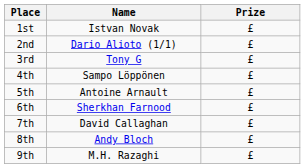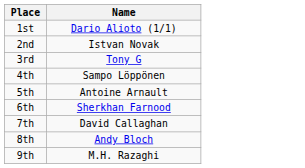 <table class="wikitable">
 <tr>
 <th width="50">Place</th>
 <th width="200">Name</th>
-<th width="125">Prize</th>
 </tr>
 <tr>
 <td align="center">1st</td>
-<td align="center">Istvan Novak</td>
-<td align="center">£</td>
+<td align="center"><a href='#'>Dario Alioto</a> (1/1)</td>
 </tr>
 <tr>
 <td align="center">2nd</td>
-<td align="center"><a href='#'>Dario Alioto</a> (1/1)</td>
-<td align="center">£</td>
+<td align="center">Istvan Novak</td>
 </tr>
 <tr>
 <td align="center">3rd</td>
 <td align="center"><a href='#'>Tony G</a></td>
-<td align="center">£</td>
 </tr>
 <tr>
 <td align="center">4th</td>
 <td align="center">Sampo Löppönen</td>
-<td align="center">£</td>
 </tr>
 <tr>
 <td align="center">5th</td>
 <td align="center">Antoine Arnault</td>
-<td align="center">£</td>
 </tr>
 <tr>
 <td align="center">6th</td>
 <td align="center"><a href='#'>Sherkhan Farnood</a></td>
-<td align="center">£</td>
 </tr>
 <tr>
 <td align="center">7th</td>
 <td align="center">David Callaghan</td>
-<td align="center">£</td>
 </tr>
 <tr>
 <td align="center">8th</td>
 <td align="center"><a href='#'>Andy Bloch</a></td>
-<td align="center">£</td>
 </tr>
 <tr>
 <td align="center">9th</td>
 <td align="center">M.H. Razaghi</td>
-<td align="center">£</td>
 </tr>
 </table>
